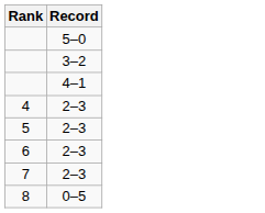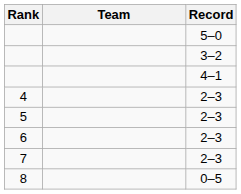 <table class=wikitable style="text-align:center;">
 <tr>
 <th>Rank</th>
+<th width=170>Team</th>
 <th>Record</th>
 </tr>
 <tr>
 <td></td>
+<td align=left></td>
 <td align=center>5–0</td>
 </tr>
 <tr>
 <td></td>
+<td align=left></td>
 <td align=center>3–2</td>
 </tr>
 <tr>
 <td></td>
+<td align=left></td>
 <td align=center>4–1</td>
 </tr>
 <tr>
 <td>4</td>
+<td align=left></td>
 <td align=center>2–3</td>
 </tr>
 <tr>
 <td>5</td>
+<td align=left></td>
 <td align=center>2–3</td>
 </tr>
 <tr>
 <td>6</td>
+<td align=left></td>
 <td align=center>2–3</td>
 </tr>
 <tr>
 <td>7</td>
+<td align=left></td>
 <td align=center>2–3</td>
 </tr>
 <tr>
 <td>8</td>
+<td align=left></td>
 <td align=center>0–5</td>
 </tr>
 </table>
